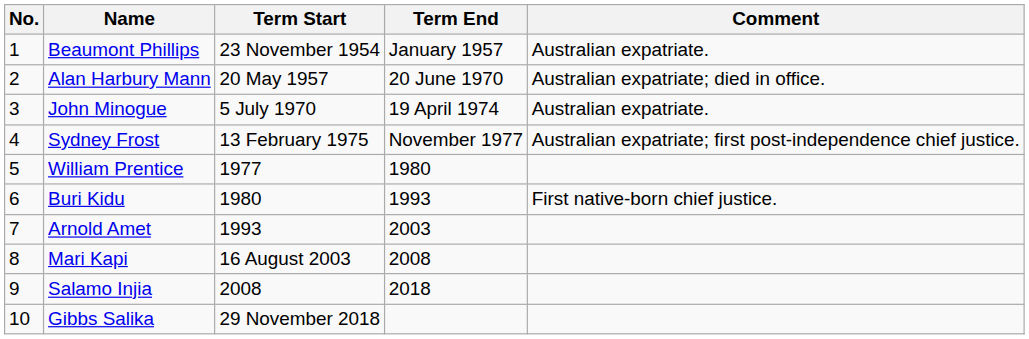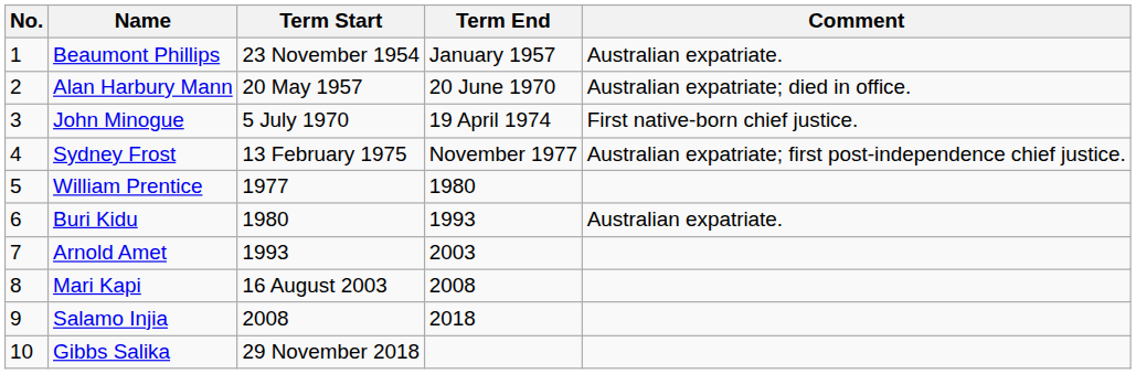 <table class="wikitable">
 <tr>
 <th>No.</th>
 <th>Name</th>
 <th>Term Start</th>
 <th>Term End</th>
 <th>Comment</th>
 </tr>
 <tr>
 <td>1</td>
 <td><a href='#'>Beaumont Phillips</a></td>
 <td>23 November 1954</td>
 <td>January 1957</td>
 <td>Australian expatriate.</td>
 </tr>
 <tr>
 <td>2</td>
 <td><a href='#'>Alan Harbury Mann</a></td>
 <td>20 May 1957</td>
 <td>20 June 1970</td>
 <td>Australian expatriate; died in office.</td>
 </tr>
 <tr>
 <td>3</td>
 <td><a href='#'>John Minogue</a></td>
 <td>5 July 1970</td>
 <td>19 April 1974</td>
-<td>Australian expatriate.</td>
+<td>First native-born chief justice.</td>
 </tr>
 <tr>
 <td>4</td>
 <td><a href='#'>Sydney Frost</a></td>
 <td>13 February 1975</td>
 <td>November 1977</td>
 <td>Australian expatriate; first post-independence chief justice.</td>
 </tr>
 <tr>
 <td>5</td>
 <td><a href='#'>William Prentice</a></td>
 <td>1977</td>
 <td>1980</td>
 </tr>
 <tr>
 <td>6</td>
 <td><a href='#'>Buri Kidu</a></td>
 <td>1980</td>
 <td>1993</td>
-<td>First native-born chief justice.</td>
+<td>Australian expatriate.</td>
 </tr>
 <tr>
 <td>7</td>
 <td><a href='#'>Arnold Amet</a></td>
 <td>1993</td>
 <td>2003</td>
 <td></td>
 </tr>
 <tr>
 <td>8</td>
 <td><a href='#'>Mari Kapi</a></td>
 <td>16 August 2003</td>
 <td>2008</td>
 <td></td>
 </tr>
 <tr>
 <td>9</td>
 <td><a href='#'>Salamo Injia</a></td>
 <td>2008</td>
 <td>2018</td>
 <td></td>
 </tr>
 <tr>
 <td>10</td>
 <td><a href='#'>Gibbs Salika</a></td>
 <td>29 November 2018</td>
 <td></td>
 <td></td>
 </tr>
 </table>
